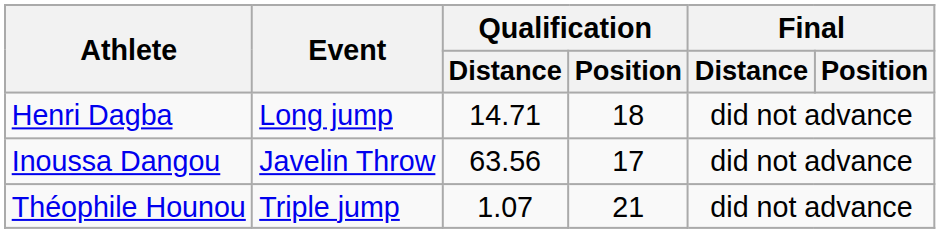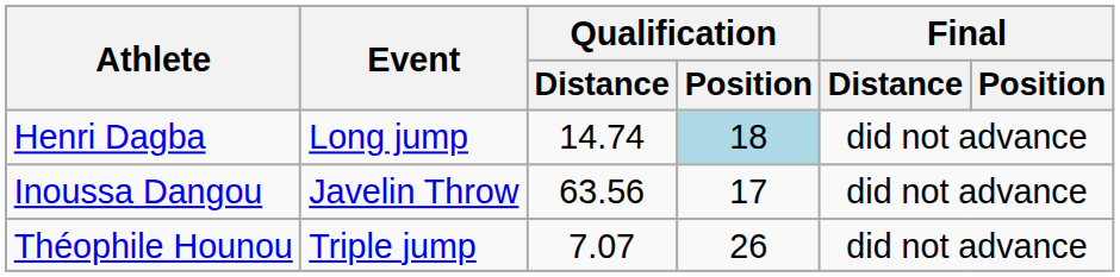 <table class=wikitable style="font-size:90%">
 <tr>
 <th rowspan="2">Athlete</th>
 <th rowspan="2">Event</th>
 <th colspan="2">Qualification</th>
 <th colspan="2">Final</th>
 </tr>
 <tr style="font-size:95%">
 <th>Distance</th>
 <th>Position</th>
 <th>Distance</th>
 <th>Position</th>
 </tr>
 <tr align=center>
 <td align=left><a href='#'>Henri Dagba</a></td>
 <td align=left><a href='#'>Long jump</a></td>
-<td>14.71</td>
-<td>18</td>
+<td>14.74</td>
+<td style="background: lightblue;">18</td>
 <td colspan=2>did not advance</td>
 </tr>
 <tr align=center>
 <td align=left><a href='#'>Inoussa Dangou</a></td>
 <td align=left><a href='#'>Javelin Throw</a></td>
 <td>63.56</td>
 <td>17</td>
 <td colspan=2>did not advance</td>
 </tr>
 <tr align=center>
 <td align=left><a href='#'>Théophile Hounou</a></td>
 <td align=left><a href='#'>Triple jump</a></td>
-<td>1.07</td>
-<td>21</td>
+<td>7.07</td>
+<td>26</td>
 <td colspan=2>did not advance</td>
 </tr>
 </table>
